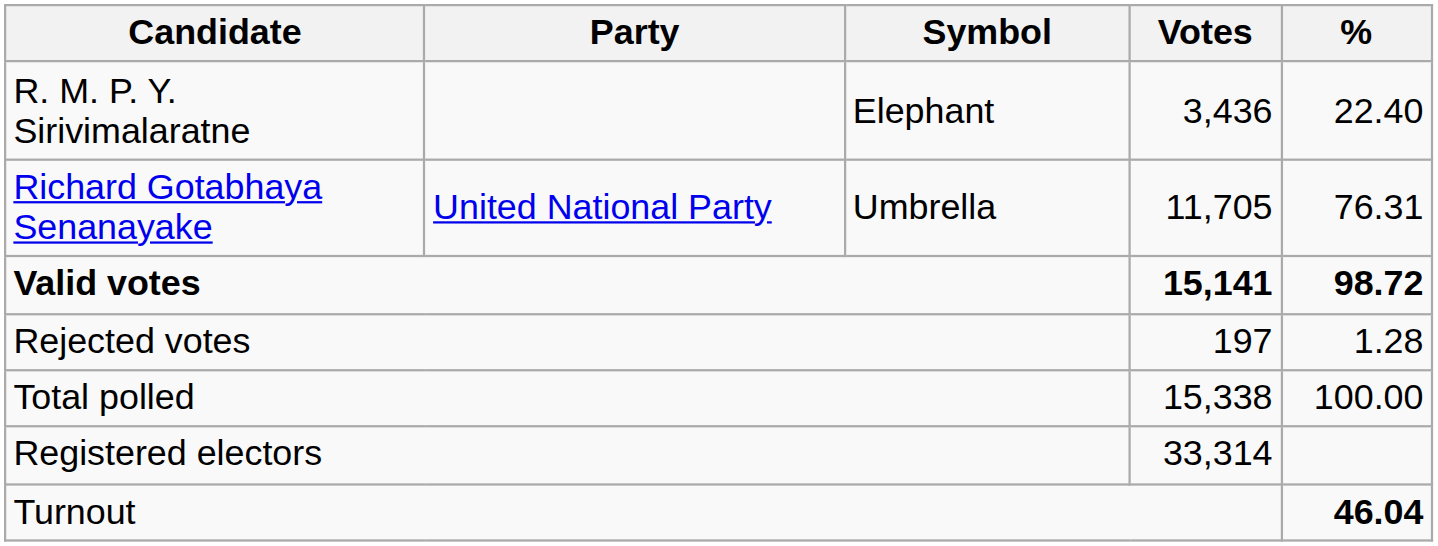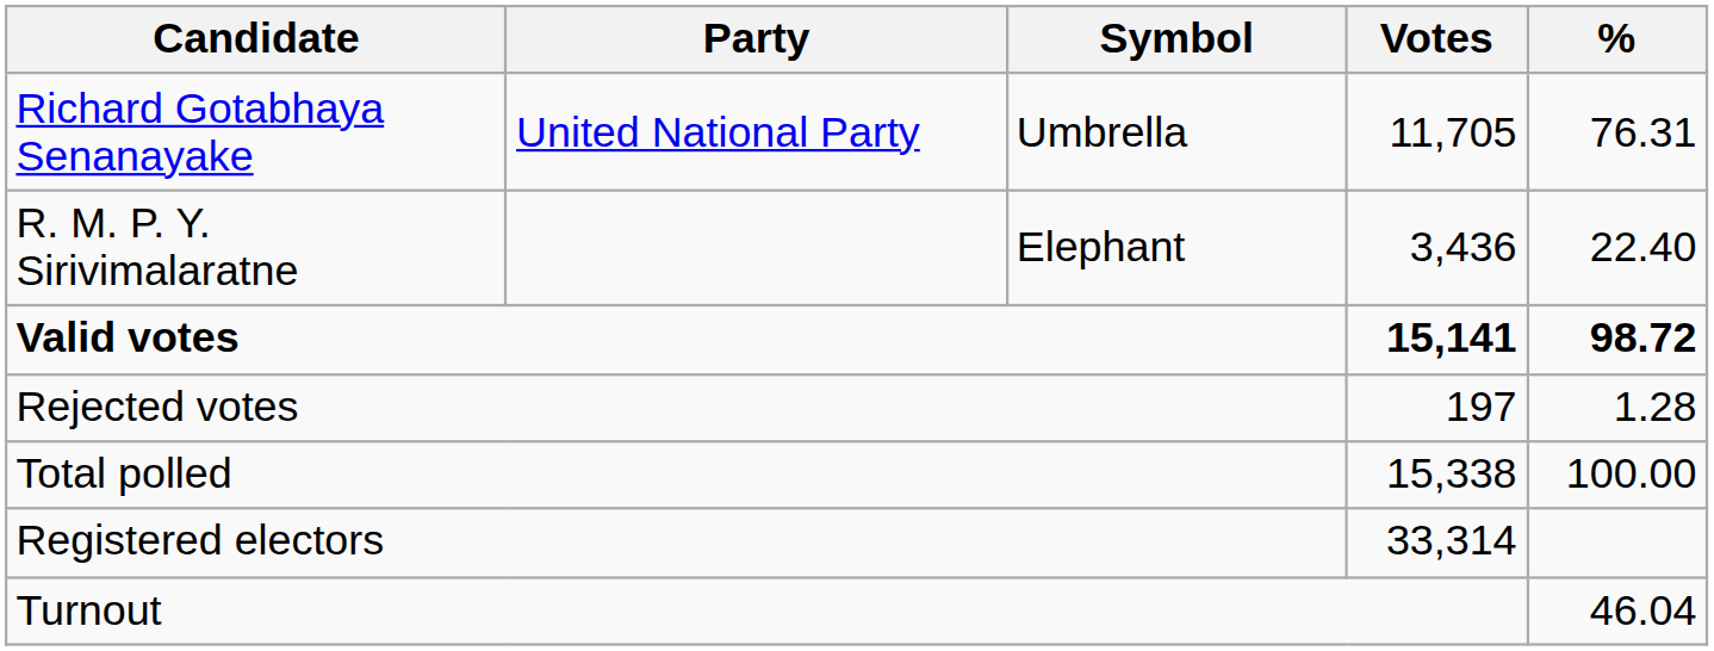 <table class="wikitable" border="1" style="text-align:right;">
 <tr>
 <th align=left width="180">Candidate</th>
 <th align=left width="180">Party</th>
 <th align=left width="120">Symbol</th>
 <th align=left width="60">Votes</th>
 <th align=left width="60">%</th>
 </tr>
 <tr>
+<td align=left><a href='#'>Richard Gotabhaya Senanayake</a></td>
+<td align=left><a href='#'>United National Party</a></td>
+<td align=left>Umbrella</td>
+<td>11,705</td>
+<td>76.31</td>
+</tr>
+<tr>
 <td align=left>R. M. P. Y. Sirivimalaratne</td>
 <td align=left></td>
 <td align=left>Elephant</td>
 <td>3,436</td>
 <td>22.40</td>
-</tr>
-<tr>
-<td align=left><a href='#'>Richard Gotabhaya Senanayake</a></td>
-<td align=left><a href='#'>United National Party</a></td>
-<td align=left>Umbrella</td>
-<td>11,705</td>
-<td>76.31</td>
 </tr>
 <tr>
 <td align=left colspan=3><strong>Valid votes</strong></td>
 <td><strong>15,141 </strong></td>
 <td><strong>98.72</strong></td>
 </tr>
 <tr>
 <td align=left colspan=3>Rejected votes</td>
 <td>197</td>
 <td>1.28</td>
 </tr>
 <tr>
 <td align=left colspan=3>Total polled</td>
 <td>15,338</td>
 <td>100.00</td>
 </tr>
 <tr>
 <td align=left colspan=3>Registered electors</td>
 <td>33,314</td>
 <td></td>
 </tr>
 <tr>
 <td align=left colspan=4>Turnout</td>
-<td><strong>46.04</strong></td>
+<td>46.04</td>
 </tr>
 </table>
